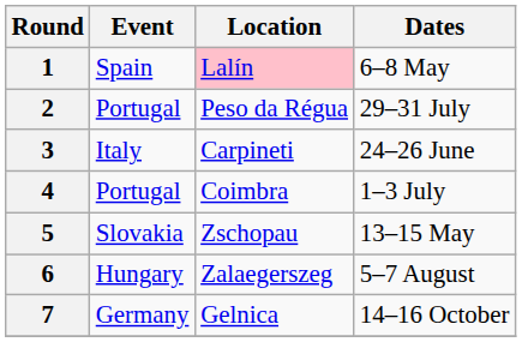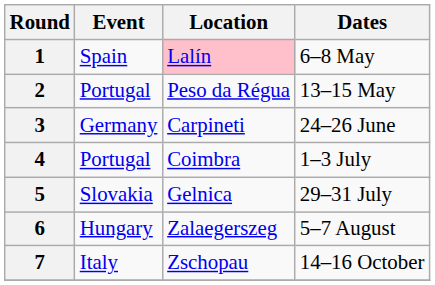 <table class="wikitable" style="font-size: 90%">
 <tr>
 <th>Round</th>
 <th>Event</th>
 <th>Location</th>
 <th>Dates</th>
 </tr>
 <tr>
 <th>1</th>
 <td> <a href='#'>Spain</a></td>
 <td style="background: pink;"><a href='#'>Lalín</a></td>
 <td>6–8 May</td>
 </tr>
 <tr>
 <th>2</th>
 <td> <a href='#'>Portugal</a></td>
 <td><a href='#'>Peso da Régua</a></td>
-<td>29–31 July</td>
+<td>13–15 May</td>
 </tr>
 <tr>
 <th>3</th>
-<td> <a href='#'>Italy</a></td>
+<td> <a href='#'>Germany</a></td>
 <td><a href='#'>Carpineti</a></td>
 <td>24–26 June</td>
 </tr>
 <tr>
 <th>4</th>
 <td> <a href='#'>Portugal</a></td>
 <td><a href='#'>Coimbra</a></td>
 <td>1–3 July</td>
 </tr>
 <tr>
 <th>5</th>
 <td> <a href='#'>Slovakia</a></td>
-<td><a href='#'>Zschopau</a></td>
-<td>13–15 May</td>
+<td><a href='#'>Gelnica</a></td>
+<td>29–31 July</td>
 </tr>
 <tr>
 <th>6</th>
 <td> <a href='#'>Hungary</a></td>
 <td><a href='#'>Zalaegerszeg</a></td>
 <td>5–7 August</td>
 </tr>
 <tr>
 <th>7</th>
-<td> <a href='#'>Germany</a></td>
-<td><a href='#'>Gelnica</a></td>
+<td> <a href='#'>Italy</a></td>
+<td><a href='#'>Zschopau</a></td>
 <td>14–16 October</td>
 </tr>
 <tr>
 </tr>
 </table>
